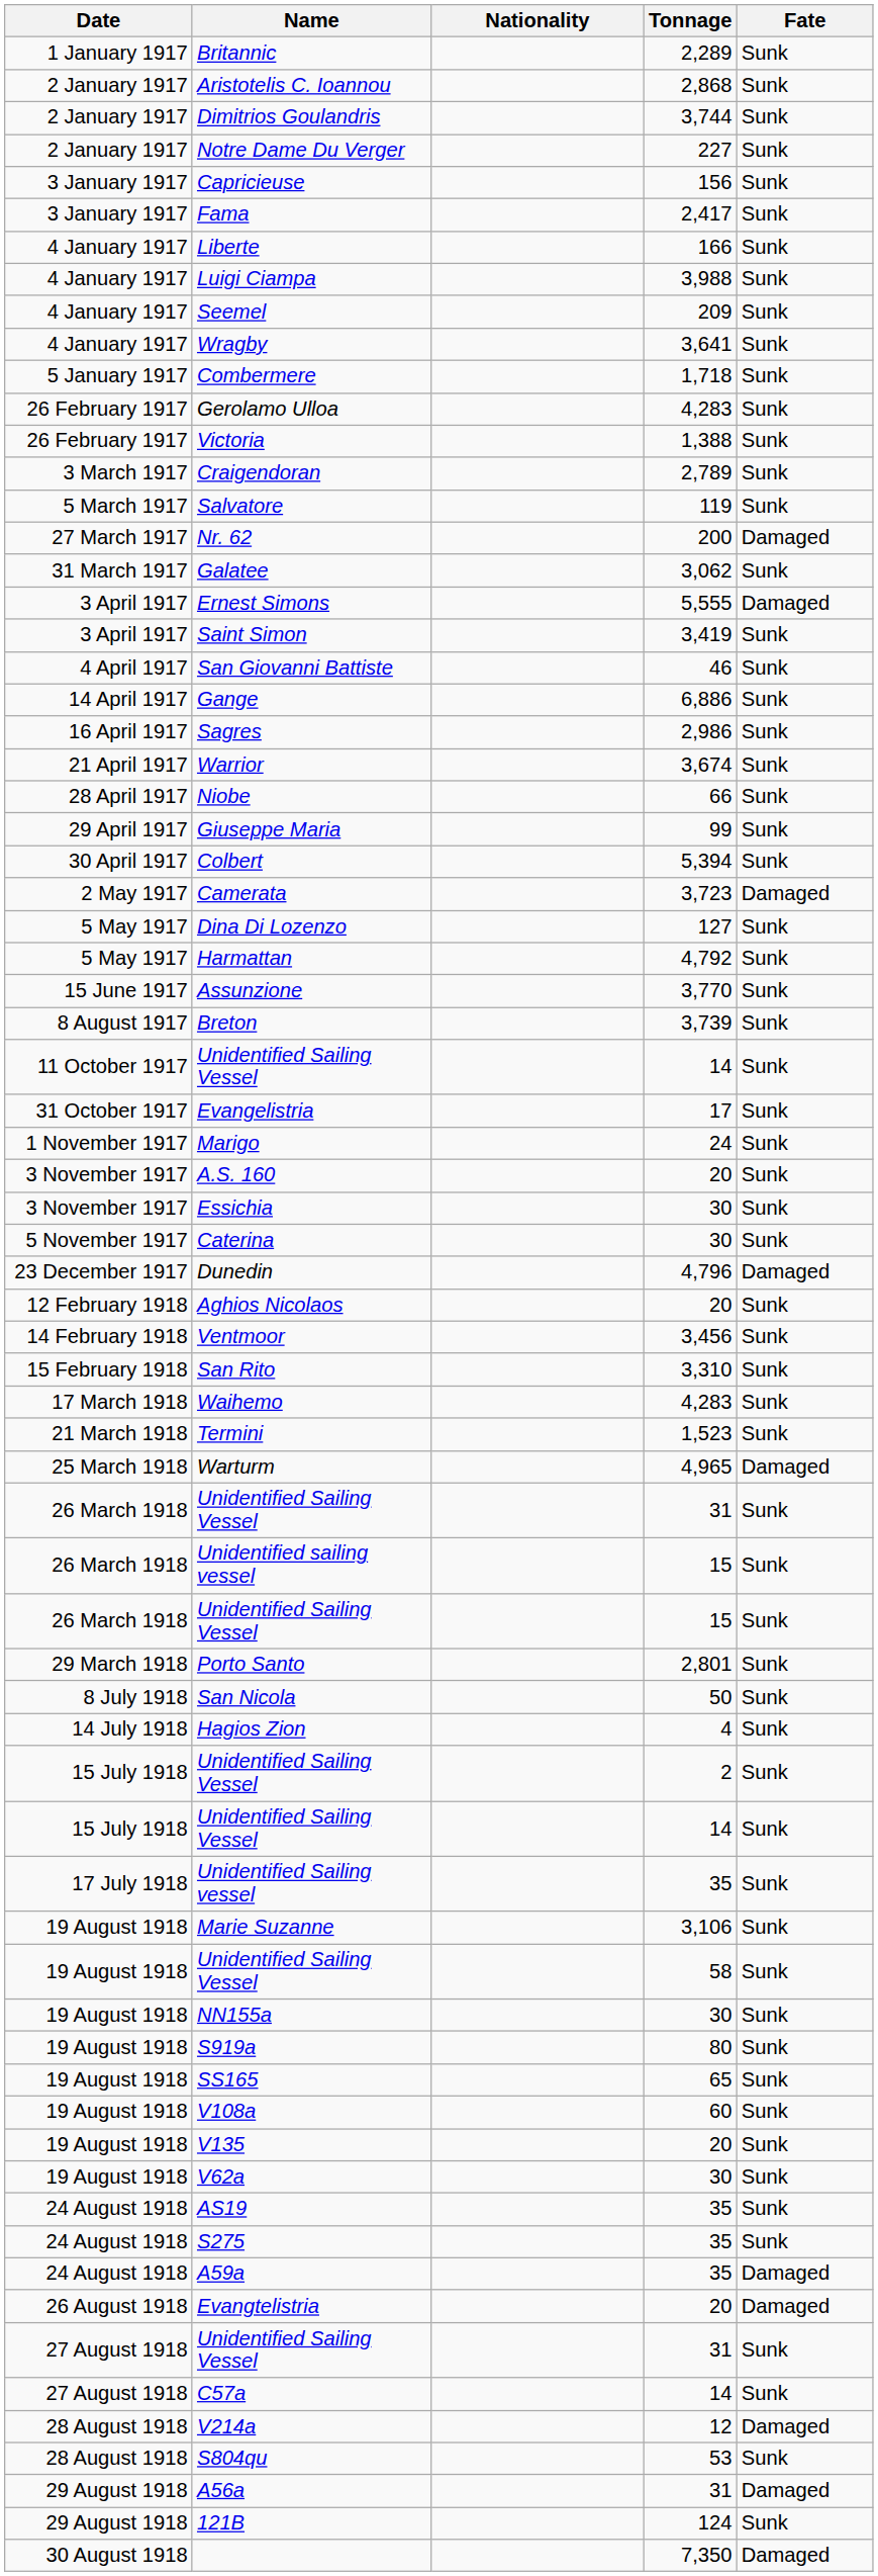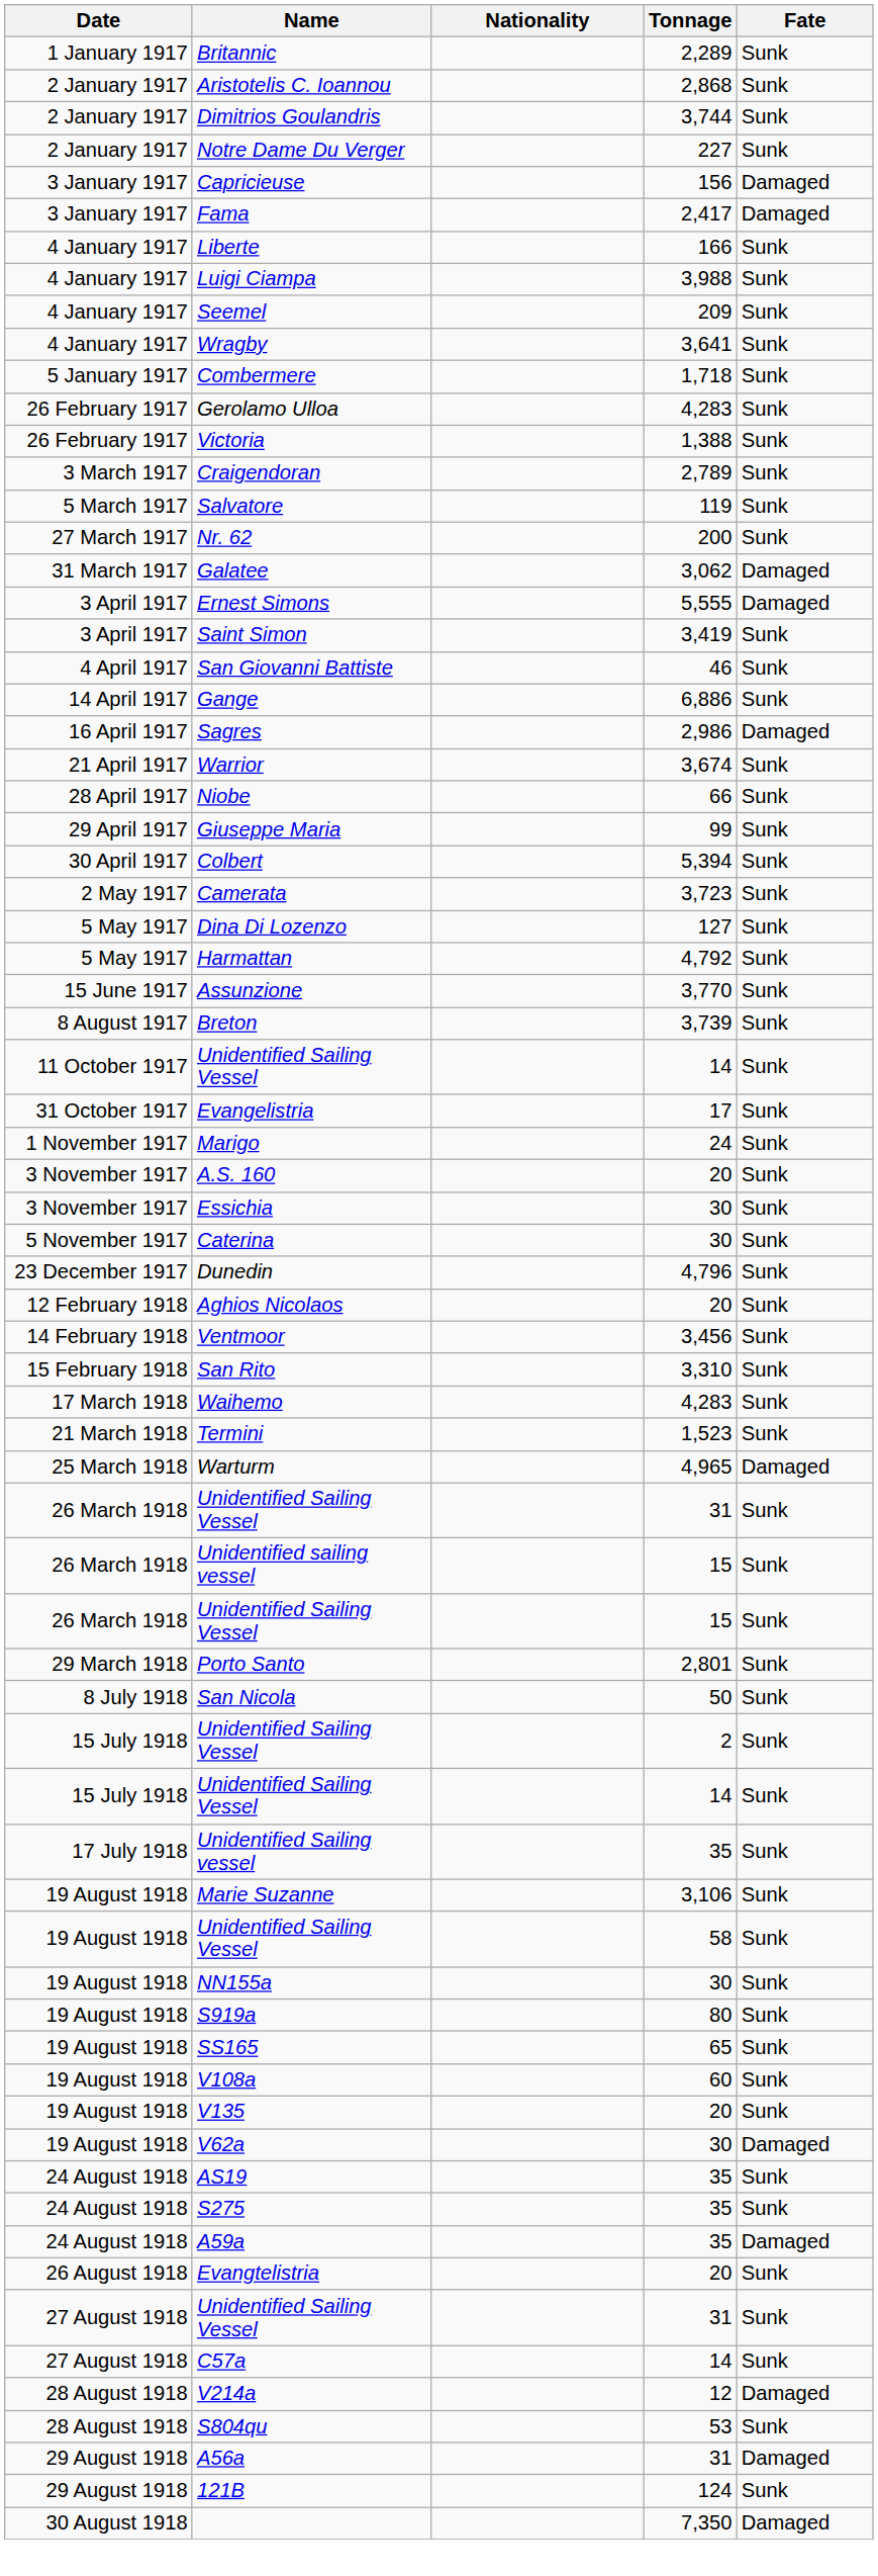 <table class="wikitable sortable">
 <tr>
 <th width="140px">Date</th>
 <th width="180px">Name</th>
 <th width="160px">Nationality</th>
 <th width="25px">Tonnage</th>
 <th width="100px">Fate</th>
 </tr>
 <tr>
 <td align="right">1 January 1917</td>
 <td align="left"><a href='#'><em>Britannic</em></a></td>
 <td align="left"></td>
 <td align="right">2,289</td>
 <td align="left">Sunk</td>
 </tr>
 <tr>
 <td align="right">2 January 1917</td>
 <td align="left"><a href='#'><em>Aristotelis C. Ioannou</em></a></td>
 <td align="left"></td>
 <td align="right">2,868</td>
 <td align="left">Sunk</td>
 </tr>
 <tr>
 <td align="right">2 January 1917</td>
 <td align="left"><a href='#'><em>Dimitrios Goulandris</em></a></td>
 <td align="left"></td>
 <td align="right">3,744</td>
 <td align="left">Sunk</td>
 </tr>
 <tr>
 <td align="right">2 January 1917</td>
 <td align="left"><a href='#'><em>Notre Dame Du Verger</em></a></td>
 <td align="left"></td>
 <td align="right">227</td>
 <td align="left">Sunk</td>
 </tr>
 <tr>
 <td align="right">3 January 1917</td>
 <td align="left"><a href='#'><em>Capricieuse</em></a></td>
 <td align="left"></td>
 <td align="right">156</td>
-<td align="left">Sunk</td>
+<td align="left">Damaged</td>
 </tr>
 <tr>
 <td align="right">3 January 1917</td>
 <td align="left"><a href='#'><em>Fama</em></a></td>
 <td align="left"></td>
 <td align="right">2,417</td>
-<td align="left">Sunk</td>
+<td align="left">Damaged</td>
 </tr>
 <tr>
 <td align="right">4 January 1917</td>
 <td align="left"><a href='#'><em>Liberte</em></a></td>
 <td align="left"></td>
 <td align="right">166</td>
 <td align="left">Sunk</td>
 </tr>
 <tr>
 <td align="right">4 January 1917</td>
 <td align="left"><a href='#'><em>Luigi Ciampa</em></a></td>
 <td align="left"></td>
 <td align="right">3,988</td>
 <td align="left">Sunk</td>
 </tr>
 <tr>
 <td align="right">4 January 1917</td>
 <td align="left"><a href='#'><em>Seemel</em></a></td>
 <td align="left"></td>
 <td align="right">209</td>
 <td align="left">Sunk</td>
 </tr>
 <tr>
 <td align="right">4 January 1917</td>
 <td align="left"><a href='#'><em>Wragby</em></a></td>
 <td align="left"></td>
 <td align="right">3,641</td>
 <td align="left">Sunk</td>
 </tr>
 <tr>
 <td align="right">5 January 1917</td>
 <td align="left"><a href='#'><em>Combermere</em></a></td>
 <td align="left"></td>
 <td align="right">1,718</td>
 <td align="left">Sunk</td>
 </tr>
 <tr>
 <td align="right">26 February 1917</td>
 <td align="left"><em>Gerolamo Ulloa</em></td>
 <td align="left"></td>
 <td align="right">4,283</td>
 <td align="left">Sunk</td>
 </tr>
 <tr>
 <td align="right">26 February 1917</td>
 <td align="left"><a href='#'><em>Victoria</em></a></td>
 <td align="left"></td>
 <td align="right">1,388</td>
 <td align="left">Sunk</td>
 </tr>
 <tr>
 <td align="right">3 March 1917</td>
 <td align="left"><a href='#'><em>Craigendoran</em></a></td>
 <td align="left"></td>
 <td align="right">2,789</td>
 <td align="left">Sunk</td>
 </tr>
 <tr>
 <td align="right">5 March 1917</td>
 <td align="left"><a href='#'><em>Salvatore</em></a></td>
 <td align="left"></td>
 <td align="right">119</td>
 <td align="left">Sunk</td>
 </tr>
 <tr>
 <td align="right">27 March 1917</td>
 <td align="left"><a href='#'><em>Nr. 62</em></a></td>
 <td align="left"></td>
 <td align="right">200</td>
-<td align="left">Damaged</td>
+<td align="left">Sunk</td>
 </tr>
 <tr>
 <td align="right">31 March 1917</td>
 <td align="left"><a href='#'><em>Galatee</em></a></td>
 <td align="left"></td>
 <td align="right">3,062</td>
-<td align="left">Sunk</td>
+<td align="left">Damaged</td>
 </tr>
 <tr>
 <td align="right">3 April 1917</td>
 <td align="left"><a href='#'><em>Ernest Simons</em></a></td>
 <td align="left"></td>
 <td align="right">5,555</td>
 <td align="left">Damaged</td>
 </tr>
 <tr>
 <td align="right">3 April 1917</td>
 <td align="left"><a href='#'><em>Saint Simon</em></a></td>
 <td align="left"></td>
 <td align="right">3,419</td>
 <td align="left">Sunk</td>
 </tr>
 <tr>
 <td align="right">4 April 1917</td>
 <td align="left"><a href='#'><em>San Giovanni Battiste</em></a></td>
 <td align="left"></td>
 <td align="right">46</td>
 <td align="left">Sunk</td>
 </tr>
 <tr>
 <td align="right">14 April 1917</td>
 <td align="left"><a href='#'><em>Gange</em></a></td>
 <td align="left"></td>
 <td align="right">6,886</td>
 <td align="left">Sunk</td>
 </tr>
 <tr>
 <td align="right">16 April 1917</td>
 <td align="left"><a href='#'><em>Sagres</em></a></td>
 <td align="left"></td>
 <td align="right">2,986</td>
-<td align="left">Sunk</td>
+<td align="left">Damaged</td>
 </tr>
 <tr>
 <td align="right">21 April 1917</td>
 <td align="left"><a href='#'><em>Warrior</em></a></td>
 <td align="left"></td>
 <td align="right">3,674</td>
 <td align="left">Sunk</td>
 </tr>
 <tr>
 <td align="right">28 April 1917</td>
 <td align="left"><a href='#'><em>Niobe</em></a></td>
 <td align="left"></td>
 <td align="right">66</td>
 <td align="left">Sunk</td>
 </tr>
 <tr>
 <td align="right">29 April 1917</td>
 <td align="left"><a href='#'><em>Giuseppe Maria</em></a></td>
 <td align="left"></td>
 <td align="right">99</td>
 <td align="left">Sunk</td>
 </tr>
 <tr>
 <td align="right">30 April 1917</td>
 <td align="left"><a href='#'><em>Colbert</em></a></td>
 <td align="left"></td>
 <td align="right">5,394</td>
 <td align="left">Sunk</td>
 </tr>
 <tr>
 <td align="right">2 May 1917</td>
 <td align="left"><a href='#'><em>Camerata</em></a></td>
 <td align="left"></td>
 <td align="right">3,723</td>
-<td align="left">Damaged</td>
+<td align="left">Sunk</td>
 </tr>
 <tr>
 <td align="right">5 May 1917</td>
 <td align="left"><a href='#'><em>Dina Di Lozenzo</em></a></td>
 <td align="left"></td>
 <td align="right">127</td>
 <td align="left">Sunk</td>
 </tr>
 <tr>
 <td align="right">5 May 1917</td>
 <td align="left"><a href='#'><em>Harmattan</em></a></td>
 <td align="left"></td>
 <td align="right">4,792</td>
 <td align="left">Sunk</td>
 </tr>
 <tr>
 <td align="right">15 June 1917</td>
 <td align="left"><a href='#'><em>Assunzione</em></a></td>
 <td align="left"></td>
 <td align="right">3,770</td>
 <td align="left">Sunk</td>
 </tr>
 <tr>
 <td align="right">8 August 1917</td>
 <td align="left"><a href='#'><em>Breton</em></a></td>
 <td align="left"></td>
 <td align="right">3,739</td>
 <td align="left">Sunk</td>
 </tr>
 <tr>
 <td align="right">11 October 1917</td>
 <td align="left"><a href='#'><em>Unidentified Sailing Vessel</em></a></td>
 <td align="left"></td>
 <td align="right">14</td>
 <td align="left">Sunk</td>
 </tr>
 <tr>
 <td align="right">31 October 1917</td>
 <td align="left"><a href='#'><em>Evangelistria</em></a></td>
 <td align="left"></td>
 <td align="right">17</td>
 <td align="left">Sunk</td>
 </tr>
 <tr>
 <td align="right">1 November 1917</td>
 <td align="left"><a href='#'><em>Marigo</em></a></td>
 <td align="left"></td>
 <td align="right">24</td>
 <td align="left">Sunk</td>
 </tr>
 <tr>
 <td align="right">3 November 1917</td>
 <td align="left"><a href='#'><em>A.S. 160</em></a></td>
 <td align="left"></td>
 <td align="right">20</td>
 <td align="left">Sunk</td>
 </tr>
 <tr>
 <td align="right">3 November 1917</td>
 <td align="left"><a href='#'><em>Essichia</em></a></td>
 <td align="left"></td>
 <td align="right">30</td>
 <td align="left">Sunk</td>
 </tr>
 <tr>
 <td align="right">5 November 1917</td>
 <td align="left"><a href='#'><em>Caterina</em></a></td>
 <td align="left"></td>
 <td align="right">30</td>
 <td align="left">Sunk</td>
 </tr>
 <tr>
 <td align="right">23 December 1917</td>
 <td align="left"><em>Dunedin</em></td>
 <td align="left"></td>
 <td align="right">4,796</td>
-<td align="left">Damaged</td>
+<td align="left">Sunk</td>
 </tr>
 <tr>
 <td align="right">12 February 1918</td>
 <td align="left"><a href='#'><em>Aghios Nicolaos</em></a></td>
 <td align="left"></td>
 <td align="right">20</td>
 <td align="left">Sunk</td>
 </tr>
 <tr>
 <td align="right">14 February 1918</td>
 <td align="left"><a href='#'><em>Ventmoor</em></a></td>
 <td align="left"></td>
 <td align="right">3,456</td>
 <td align="left">Sunk</td>
 </tr>
 <tr>
 <td align="right">15 February 1918</td>
 <td align="left"><a href='#'><em>San Rito</em></a></td>
 <td align="left"></td>
 <td align="right">3,310</td>
 <td align="left">Sunk</td>
 </tr>
 <tr>
 <td align="right">17 March 1918</td>
 <td align="left"><a href='#'><em>Waihemo</em></a></td>
 <td align="left"></td>
 <td align="right">4,283</td>
 <td align="left">Sunk</td>
 </tr>
 <tr>
 <td align="right">21 March 1918</td>
 <td align="left"><a href='#'><em>Termini</em></a></td>
 <td align="left"></td>
 <td align="right">1,523</td>
 <td align="left">Sunk</td>
 </tr>
 <tr>
 <td align="right">25 March 1918</td>
 <td align="left"><em>Warturm</em></td>
 <td align="left"></td>
 <td align="right">4,965</td>
 <td align="left">Damaged</td>
 </tr>
 <tr>
 <td align="right">26 March 1918</td>
 <td align="left"><a href='#'><em>Unidentified Sailing Vessel</em></a></td>
 <td align="left"></td>
 <td align="right">31</td>
 <td align="left">Sunk</td>
 </tr>
 <tr>
 <td align="right">26 March 1918</td>
 <td align="left"><a href='#'><em>Unidentified sailing vessel</em></a></td>
 <td align="left"></td>
 <td align="right">15</td>
 <td align="left">Sunk</td>
 </tr>
 <tr>
 <td align="right">26 March 1918</td>
 <td align="left"><a href='#'><em>Unidentified Sailing Vessel</em></a></td>
 <td align="left"></td>
 <td align="right">15</td>
 <td align="left">Sunk</td>
 </tr>
 <tr>
 <td align="right">29 March 1918</td>
 <td align="left"><a href='#'><em>Porto Santo</em></a></td>
 <td align="left"></td>
 <td align="right">2,801</td>
 <td align="left">Sunk</td>
 </tr>
 <tr>
 <td align="right">8 July 1918</td>
 <td align="left"><a href='#'><em>San Nicola</em></a></td>
 <td align="left"></td>
 <td align="right">50</td>
 <td align="left">Sunk</td>
 </tr>
 <tr>
-<td align="right">14 July 1918</td>
-<td align="left"><a href='#'><em>Hagios Zion</em></a></td>
-<td align="left"></td>
-<td align="right">4</td>
-<td align="left">Sunk</td>
-</tr>
-<tr>
 <td align="right">15 July 1918</td>
 <td align="left"><a href='#'><em>Unidentified Sailing Vessel</em></a></td>
 <td align="left"></td>
 <td align="right">2</td>
 <td align="left">Sunk</td>
 </tr>
 <tr>
 <td align="right">15 July 1918</td>
 <td align="left"><a href='#'><em>Unidentified Sailing Vessel</em></a></td>
 <td align="left"></td>
 <td align="right">14</td>
 <td align="left">Sunk</td>
 </tr>
 <tr>
 <td align="right">17 July 1918</td>
 <td align="left"><a href='#'><em>Unidentified Sailing vessel</em></a></td>
 <td align="left"></td>
 <td align="right">35</td>
 <td align="left">Sunk</td>
 </tr>
 <tr>
 <td align="right">19 August 1918</td>
 <td align="left"><a href='#'><em>Marie Suzanne</em></a></td>
 <td align="left"></td>
 <td align="right">3,106</td>
 <td align="left">Sunk</td>
 </tr>
 <tr>
 <td align="right">19 August 1918</td>
 <td align="left"><a href='#'><em>Unidentified Sailing Vessel</em></a></td>
 <td align="left"></td>
 <td align="right">58</td>
 <td align="left">Sunk</td>
 </tr>
 <tr>
 <td align="right">19 August 1918</td>
 <td align="left"><a href='#'><em>NN155a</em></a></td>
 <td align="left"></td>
 <td align="right">30</td>
 <td align="left">Sunk</td>
 </tr>
 <tr>
 <td align="right">19 August 1918</td>
 <td align="left"><a href='#'><em>S919a</em></a></td>
 <td align="left"></td>
 <td align="right">80</td>
 <td align="left">Sunk</td>
 </tr>
 <tr>
 <td align="right">19 August 1918</td>
 <td align="left"><a href='#'><em>SS165</em></a></td>
 <td align="left"></td>
 <td align="right">65</td>
 <td align="left">Sunk</td>
 </tr>
 <tr>
 <td align="right">19 August 1918</td>
 <td align="left"><a href='#'><em>V108a</em></a></td>
 <td align="left"></td>
 <td align="right">60</td>
 <td align="left">Sunk</td>
 </tr>
 <tr>
 <td align="right">19 August 1918</td>
 <td align="left"><a href='#'><em>V135</em></a></td>
 <td align="left"></td>
 <td align="right">20</td>
 <td align="left">Sunk</td>
 </tr>
 <tr>
 <td align="right">19 August 1918</td>
 <td align="left"><a href='#'><em>V62a</em></a></td>
 <td align="left"></td>
 <td align="right">30</td>
-<td align="left">Sunk</td>
+<td align="left">Damaged</td>
 </tr>
 <tr>
 <td align="right">24 August 1918</td>
 <td align="left"><a href='#'><em>AS19</em></a></td>
 <td align="left"></td>
 <td align="right">35</td>
 <td align="left">Sunk</td>
 </tr>
 <tr>
 <td align="right">24 August 1918</td>
 <td align="left"><a href='#'><em>S275</em></a></td>
 <td align="left"></td>
 <td align="right">35</td>
 <td align="left">Sunk</td>
 </tr>
 <tr>
 <td align="right">24 August 1918</td>
 <td align="left"><a href='#'><em>A59a</em></a></td>
 <td align="left"></td>
 <td align="right">35</td>
 <td align="left">Damaged</td>
 </tr>
 <tr>
 <td align="right">26 August 1918</td>
 <td align="left"><a href='#'><em>Evangtelistria</em></a></td>
 <td align="left"></td>
 <td align="right">20</td>
-<td align="left">Damaged</td>
+<td align="left">Sunk</td>
 </tr>
 <tr>
 <td align="right">27 August 1918</td>
 <td align="left"><a href='#'><em>Unidentified Sailing Vessel</em></a></td>
 <td align="left"></td>
 <td align="right">31</td>
 <td align="left">Sunk</td>
 </tr>
 <tr>
 <td align="right">27 August 1918</td>
 <td align="left"><a href='#'><em>C57a</em></a></td>
 <td align="left"></td>
 <td align="right">14</td>
 <td align="left">Sunk</td>
 </tr>
 <tr>
 <td align="right">28 August 1918</td>
 <td align="left"><a href='#'><em>V214a</em></a></td>
 <td align="left"></td>
 <td align="right">12</td>
 <td align="left">Damaged</td>
 </tr>
 <tr>
 <td align="right">28 August 1918</td>
 <td align="left"><a href='#'><em>S804qu</em></a></td>
 <td align="left"></td>
 <td align="right">53</td>
 <td align="left">Sunk</td>
 </tr>
 <tr>
 <td align="right">29 August 1918</td>
 <td align="left"><a href='#'><em>A56a</em></a></td>
 <td align="left"></td>
 <td align="right">31</td>
 <td align="left">Damaged</td>
 </tr>
 <tr>
 <td align="right">29 August 1918</td>
 <td align="left"><a href='#'><em>121B</em></a></td>
 <td align="left"></td>
 <td align="right">124</td>
 <td align="left">Sunk</td>
 </tr>
 <tr>
 <td align="right">30 August 1918</td>
 <td align="left"></td>
 <td align="left"></td>
 <td align="right">7,350</td>
 <td align="left">Damaged</td>
 </tr>
 </table>
